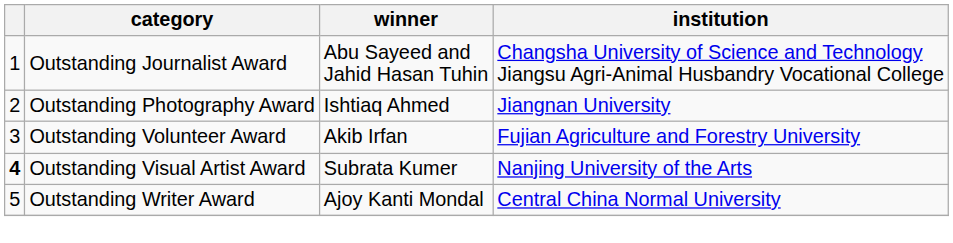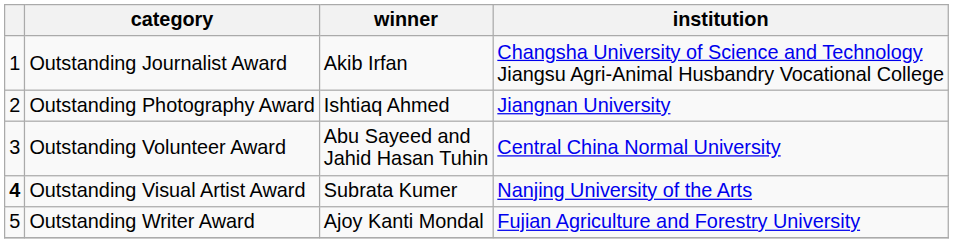 <table class="wikitable" style="text-align:left">
 <tr>
 <th></th>
 <th>category</th>
 <th>winner</th>
 <th>institution</th>
 </tr>
 <tr>
 <td align="left">1</td>
 <td>Outstanding Journalist Award</td>
-<td>Abu Sayeed and<br> Jahid Hasan Tuhin</td>
+<td>Akib Irfan</td>
 <td><a href='#'>Changsha University of Science and Technology</a><br> Jiangsu Agri-Animal Husbandry Vocational College</td>
 </tr>
 <tr>
 <td align="left">2</td>
 <td>Outstanding Photography Award</td>
 <td>Ishtiaq Ahmed</td>
 <td><a href='#'>Jiangnan University</a></td>
 </tr>
 <tr>
 <td align="left">3</td>
 <td>Outstanding Volunteer Award</td>
-<td>Akib Irfan</td>
-<td><a href='#'>Fujian Agriculture and Forestry University</a></td>
+<td>Abu Sayeed and<br> Jahid Hasan Tuhin</td>
+<td><a href='#'>Central China Normal University</a></td>
 </tr>
 <tr>
 <td align="left"><strong>4</strong></td>
 <td>Outstanding Visual Artist Award</td>
 <td>Subrata Kumer</td>
 <td><a href='#'>Nanjing University of the Arts</a></td>
 </tr>
 <tr>
 <td align="left">5</td>
 <td>Outstanding Writer Award</td>
 <td>Ajoy Kanti Mondal</td>
-<td><a href='#'>Central China Normal University</a></td>
+<td><a href='#'>Fujian Agriculture and Forestry University</a></td>
 </tr>
 <tr>
 </tr>
 </table>
